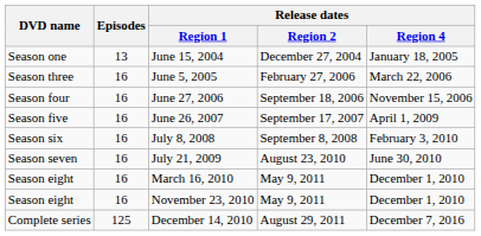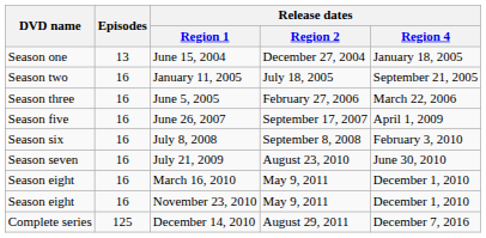 <table class="wikitable">
 <tr>
 <th rowspan="2">DVD name</th>
 <th rowspan="2">Episodes</th>
 <th colspan="3">Release dates</th>
 </tr>
 <tr>
 <th><a href='#'>Region 1</a></th>
 <th><a href='#'>Region 2</a></th>
 <th><a href='#'>Region 4</a></th>
 </tr>
 <tr>
 <td>Season one</td>
 <td style="text-align:center;">13</td>
 <td>June 15, 2004</td>
 <td>December 27, 2004</td>
 <td>January 18, 2005</td>
 </tr>
 <tr>
+<td>Season two</td>
+<td style="text-align:center;">16</td>
+<td>January 11, 2005</td>
+<td>July 18, 2005</td>
+<td>September 21, 2005</td>
+</tr>
+<tr>
 <td>Season three</td>
 <td style="text-align:center;">16</td>
 <td>June 5, 2005</td>
 <td>February 27, 2006</td>
 <td>March 22, 2006</td>
-</tr>
-<tr>
-<td>Season four</td>
-<td style="text-align:center;">16</td>
-<td>June 27, 2006</td>
-<td>September 18, 2006</td>
-<td>November 15, 2006</td>
 </tr>
 <tr>
 <td>Season five</td>
 <td style="text-align:center;">16</td>
 <td>June 26, 2007</td>
 <td>September 17, 2007</td>
 <td>April 1, 2009</td>
 </tr>
 <tr>
 <td>Season six</td>
 <td style="text-align:center;">16</td>
 <td>July 8, 2008</td>
 <td>September 8, 2008</td>
 <td>February 3, 2010</td>
 </tr>
 <tr>
 <td>Season seven</td>
 <td style="text-align:center;">16</td>
 <td>July 21, 2009</td>
 <td>August 23, 2010</td>
 <td>June 30, 2010</td>
 </tr>
 <tr>
 <td>Season eight</td>
 <td style="text-align:center;">16</td>
 <td>March 16, 2010</td>
 <td>May 9, 2011</td>
 <td>December 1, 2010</td>
 </tr>
 <tr>
 <td>Season eight</td>
 <td style="text-align:center;">16</td>
 <td>November 23, 2010</td>
 <td>May 9, 2011</td>
 <td>December 1, 2010</td>
 </tr>
 <tr>
 <td>Complete series</td>
 <td style="text-align:center;">125</td>
 <td>December 14, 2010</td>
 <td>August 29, 2011</td>
 <td>December 7, 2016</td>
 </tr>
 </table>
